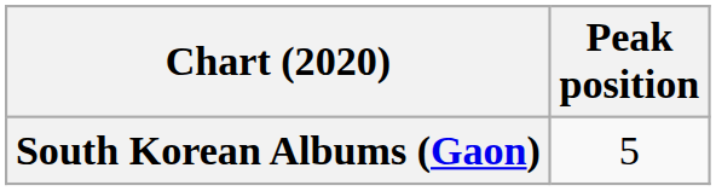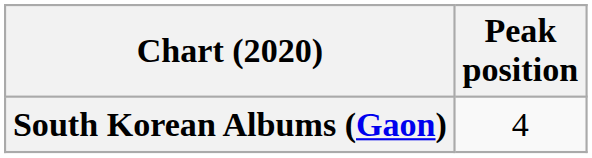 <table class="wikitable plainrowheaders" style="text-align:center">
 <tr>
 <th scope="col">Chart (2020)</th>
 <th scope="col">Peak<br>position</th>
 </tr>
 <tr>
 <th scope="row">South Korean Albums (<a href='#'>Gaon</a>)</th>
-<td>5</td>
+<td>4</td>
 </tr>
 </table>
